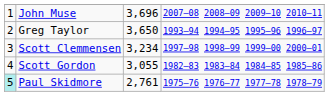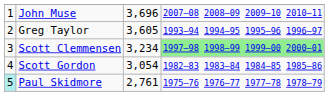 <table class="wikitable">
 <tr>
 </tr>
 <tr>
 <td>1</td>
 <td><a href='#'>John Muse</a></td>
 <td>3,696</td>
 <td style="font-size:80%;"><a href='#'>2007–08</a> <a href='#'>2008–09</a> <a href='#'>2009–10</a> <a href='#'>2010–11</a></td>
 </tr>
 <tr>
 <td>2</td>
 <td>Greg Taylor</td>
-<td>3,650</td>
+<td>3,605</td>
 <td style="font-size:80%;"><a href='#'>1993–94</a> <a href='#'>1994–95</a> <a href='#'>1995–96</a> <a href='#'>1996–97</a></td>
 </tr>
 <tr>
 <td>3</td>
 <td><a href='#'>Scott Clemmensen</a></td>
 <td>3,234</td>
-<td style="font-size:80%;"><a href='#'>1997–98</a> <a href='#'>1998–99</a> <a href='#'>1999–00</a> <a href='#'>2000–01</a></td>
+<td style="background: lightgreen; font-size:80%;"><a href='#'>1997–98</a> <a href='#'>1998–99</a> <a href='#'>1999–00</a> <a href='#'>2000–01</a></td>
 </tr>
 <tr>
 <td>4</td>
 <td><a href='#'>Scott Gordon</a></td>
-<td>3,055</td>
+<td>3,054</td>
 <td style="font-size:80%;"><a href='#'>1982–83</a> <a href='#'>1983–84</a> <a href='#'>1984–85</a> <a href='#'>1985–86</a></td>
 </tr>
 <tr>
 <td style="background: paleturquoise;">5</td>
 <td><a href='#'>Paul Skidmore</a></td>
 <td>2,761</td>
 <td style="font-size:80%;"><a href='#'>1975–76</a> <a href='#'>1976–77</a> <a href='#'>1977–78</a> <a href='#'>1978–79</a></td>
 </tr>
 </table>
